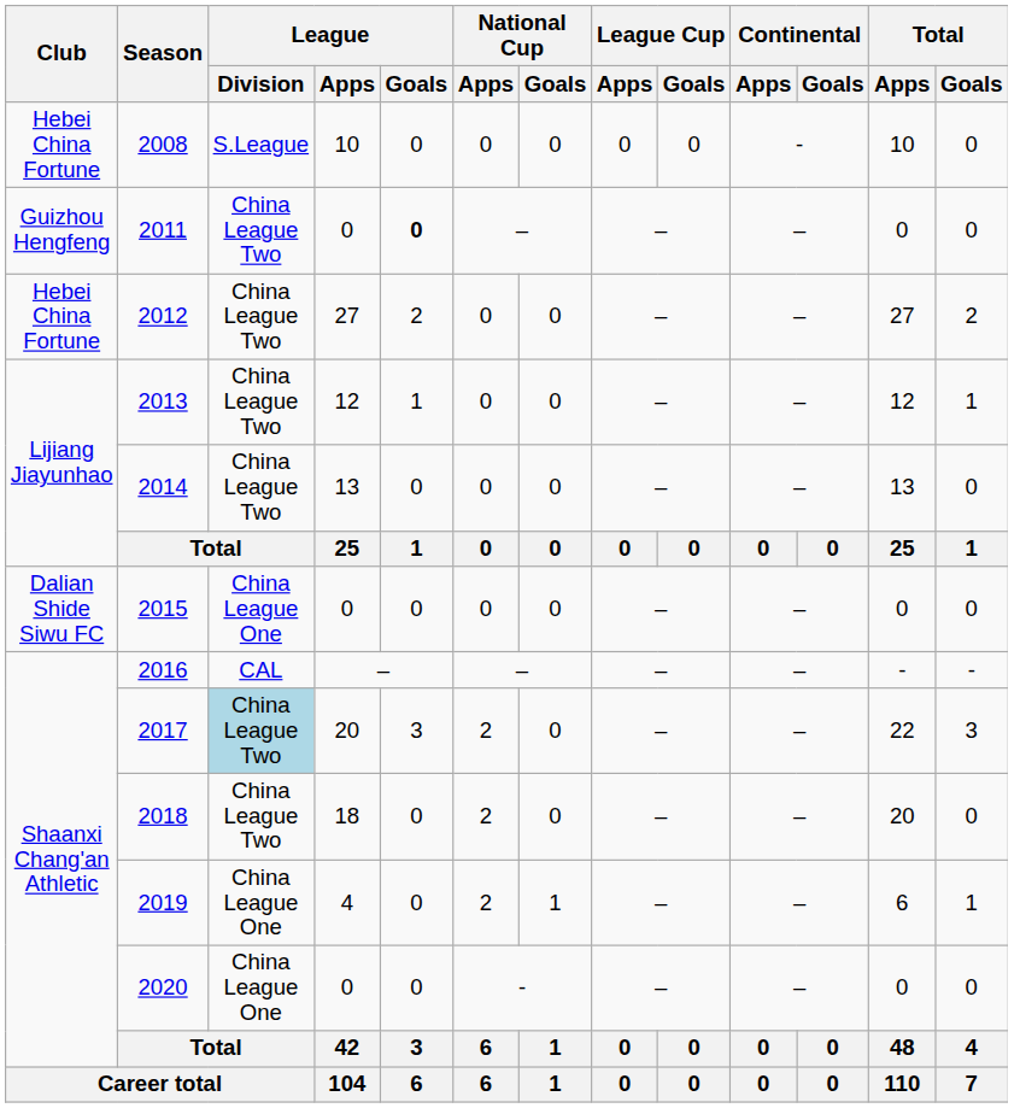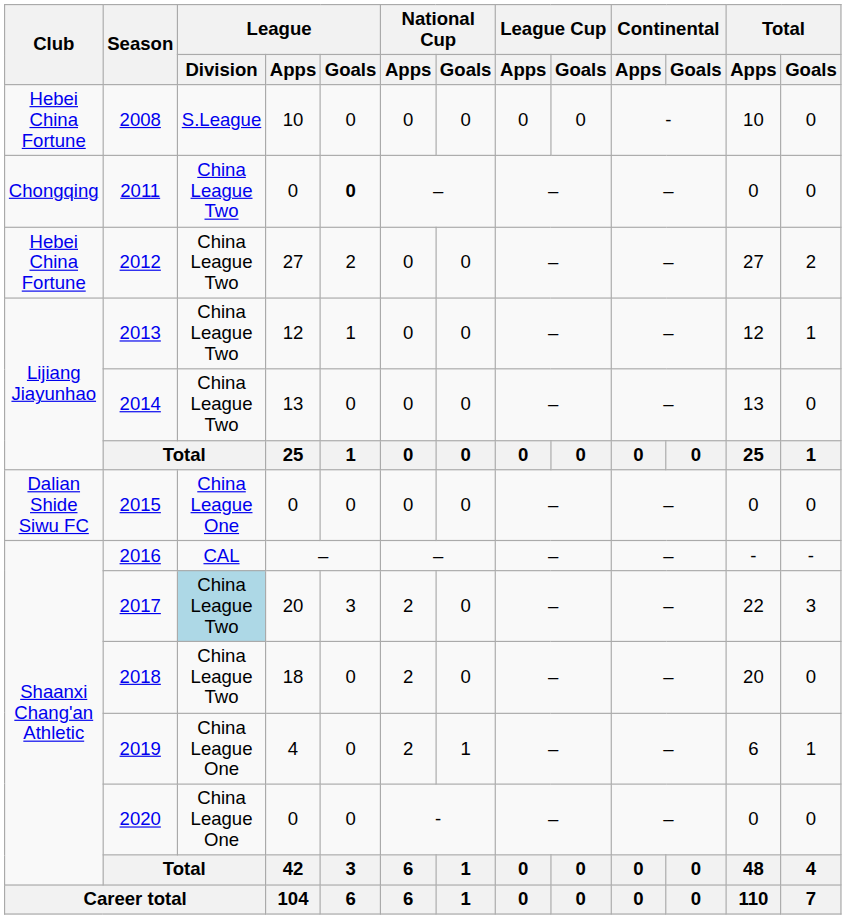 <table class="wikitable" style="text-align: center">
 <tr>
 <th rowspan="2">Club</th>
 <th rowspan="2">Season</th>
 <th colspan="3">League</th>
 <th colspan="2">National Cup</th>
 <th colspan="2">League Cup</th>
 <th colspan="2">Continental</th>
 <th colspan="2">Total</th>
 </tr>
 <tr>
 <th>Division</th>
 <th>Apps</th>
 <th>Goals</th>
 <th>Apps</th>
 <th>Goals</th>
 <th>Apps</th>
 <th>Goals</th>
 <th>Apps</th>
 <th>Goals</th>
 <th>Apps</th>
 <th>Goals</th>
 </tr>
 <tr>
 <td><a href='#'>Hebei China Fortune</a></td>
 <td><a href='#'>2008</a></td>
 <td><a href='#'>S.League</a></td>
 <td>10</td>
 <td>0</td>
 <td>0</td>
 <td>0</td>
 <td>0</td>
 <td>0</td>
 <td colspan="2">-</td>
 <td>10</td>
 <td>0</td>
 </tr>
 <tr>
-<td><a href='#'>Guizhou Hengfeng</a></td>
+<td><a href='#'>Chongqing</a></td>
 <td><a href='#'>2011</a></td>
 <td><a href='#'>China League Two</a></td>
 <td>0</td>
 <td><strong>0</strong></td>
 <td colspan="2">–</td>
 <td colspan="2">–</td>
 <td colspan="2">–</td>
 <td>0</td>
 <td>0</td>
 </tr>
 <tr>
 <td><a href='#'>Hebei China Fortune</a></td>
 <td><a href='#'>2012</a></td>
 <td>China League Two</td>
 <td>27</td>
 <td>2</td>
 <td>0</td>
 <td>0</td>
 <td colspan="2">–</td>
 <td colspan="2">–</td>
 <td>27</td>
 <td>2</td>
 </tr>
 <tr>
 <td rowspan="3"><a href='#'>Lijiang Jiayunhao</a></td>
 <td><a href='#'>2013</a></td>
 <td>China League Two</td>
 <td>12</td>
 <td>1</td>
 <td>0</td>
 <td>0</td>
 <td colspan="2">–</td>
 <td colspan="2">–</td>
 <td>12</td>
 <td>1</td>
 </tr>
 <tr>
 <td><a href='#'>2014</a></td>
 <td>China League Two</td>
 <td>13</td>
 <td>0</td>
 <td>0</td>
 <td>0</td>
 <td colspan="2">–</td>
 <td colspan="2">–</td>
 <td>13</td>
 <td>0</td>
 </tr>
 <tr>
 <th colspan=2>Total</th>
 <th>25</th>
 <th>1</th>
 <th>0</th>
 <th>0</th>
 <th>0</th>
 <th>0</th>
 <th>0</th>
 <th>0</th>
 <th>25</th>
 <th>1</th>
 </tr>
 <tr>
 <td><a href='#'>Dalian Shide Siwu FC</a></td>
 <td><a href='#'>2015</a></td>
 <td><a href='#'>China League One</a></td>
 <td>0</td>
 <td>0</td>
 <td>0</td>
 <td>0</td>
 <td colspan="2">–</td>
 <td colspan="2">–</td>
 <td>0</td>
 <td>0</td>
 </tr>
 <tr>
 <td rowspan="6"><a href='#'>Shaanxi Chang'an Athletic</a></td>
 <td><a href='#'>2016</a></td>
 <td><a href='#'>CAL</a></td>
 <td colspan="2">–</td>
 <td colspan="2">–</td>
 <td colspan="2">–</td>
 <td colspan="2">–</td>
 <td>-</td>
 <td>-</td>
 </tr>
 <tr>
 <td><a href='#'>2017</a></td>
 <td style="background: lightblue;">China League Two</td>
 <td>20</td>
 <td>3</td>
 <td>2</td>
 <td>0</td>
 <td colspan="2">–</td>
 <td colspan="2">–</td>
 <td>22</td>
 <td>3</td>
 </tr>
 <tr>
 <td><a href='#'>2018</a></td>
 <td>China League Two</td>
 <td>18</td>
 <td>0</td>
 <td>2</td>
 <td>0</td>
 <td colspan="2">–</td>
 <td colspan="2">–</td>
 <td>20</td>
 <td>0</td>
 </tr>
 <tr>
 <td><a href='#'>2019</a></td>
 <td>China League One</td>
 <td>4</td>
 <td>0</td>
 <td>2</td>
 <td>1</td>
 <td colspan="2">–</td>
 <td colspan="2">–</td>
 <td>6</td>
 <td>1</td>
 </tr>
 <tr>
 <td><a href='#'>2020</a></td>
 <td>China League One</td>
 <td>0</td>
 <td>0</td>
 <td colspan="2">-</td>
 <td colspan="2">–</td>
 <td colspan="2">–</td>
 <td>0</td>
 <td>0</td>
 </tr>
 <tr>
 <th colspan=2>Total</th>
 <th>42</th>
 <th>3</th>
 <th>6</th>
 <th>1</th>
 <th>0</th>
 <th>0</th>
 <th>0</th>
 <th>0</th>
 <th>48</th>
 <th>4</th>
 </tr>
 <tr>
 <th colspan=3>Career total</th>
 <th>104</th>
 <th>6</th>
 <th>6</th>
 <th>1</th>
 <th>0</th>
 <th>0</th>
 <th>0</th>
 <th>0</th>
 <th>110</th>
 <th>7</th>
 </tr>
 </table>
